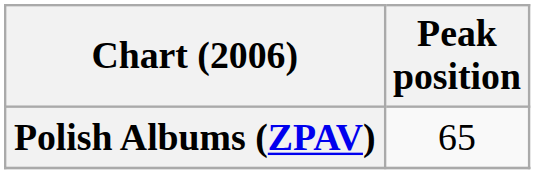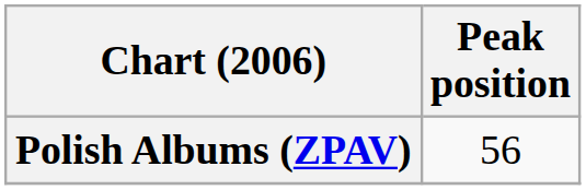 <table class="wikitable sortable plainrowheaders" style="text-align:center;">
 <tr>
 <th>Chart (2006)</th>
 <th>Peak<br>position</th>
 </tr>
 <tr>
 <th scope="row">Polish Albums (<a href='#'>ZPAV</a>)</th>
-<td style="text-align:center;">65</td>
+<td style="text-align:center;">56</td>
 </tr>
 <tr>
 </tr>
 </table>
